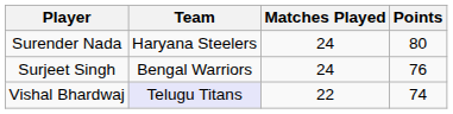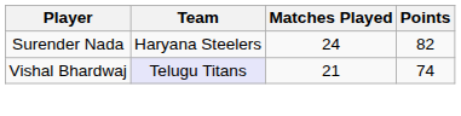 <table class="wikitable" style="text-align:center">
 <tr>
 <th>Player</th>
 <th>Team</th>
 <th>Matches Played</th>
 <th>Points</th>
 </tr>
 <tr>
 <td>Surender Nada</td>
 <td>Haryana Steelers</td>
 <td>24</td>
-<td>80</td>
-</tr>
-<tr>
-<td>Surjeet Singh</td>
-<td>Bengal Warriors</td>
-<td>24</td>
-<td>76</td>
+<td>82</td>
 </tr>
 <tr>
 <td>Vishal Bhardwaj</td>
 <td style="background: lavender;">Telugu Titans</td>
-<td>22</td>
+<td>21</td>
 <td>74</td>
 </tr>
 </table>
